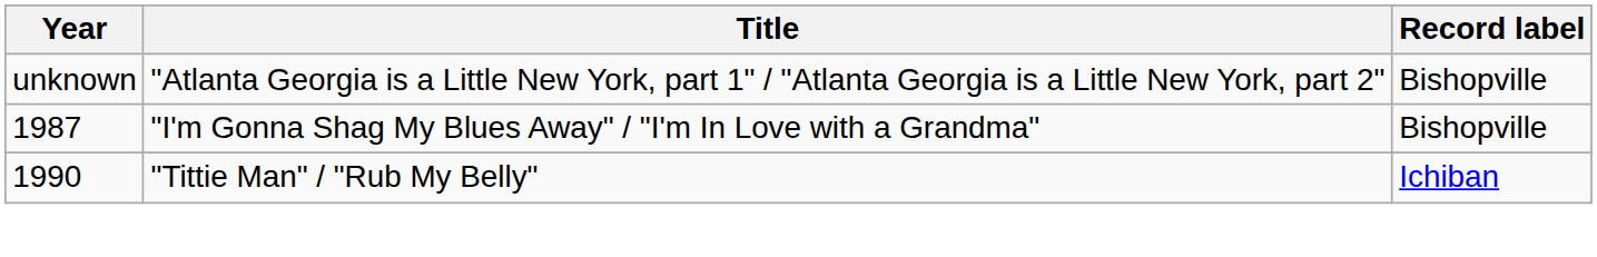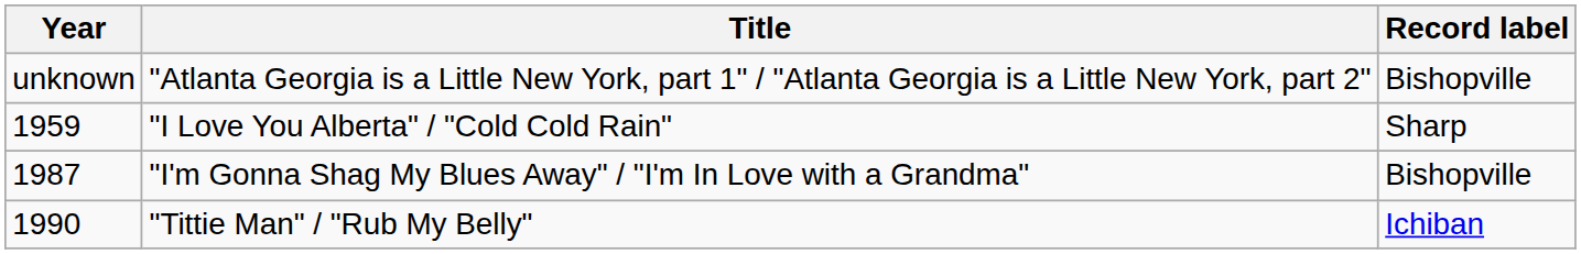 <table class="wikitable sortable">
 <tr>
 <th>Year</th>
 <th>Title</th>
 <th>Record label</th>
 </tr>
 <tr>
 <td>unknown</td>
 <td>"Atlanta Georgia is a Little New York, part 1" / "Atlanta Georgia is a Little New York, part 2"</td>
 <td style="text-align:left;">Bishopville</td>
 </tr>
 <tr>
+<td>1959</td>
+<td>"I Love You Alberta" / "Cold Cold Rain"</td>
+<td style="text-align:left;">Sharp</td>
+</tr>
+<tr>
 <td>1987</td>
 <td>"I'm Gonna Shag My Blues Away" / "I'm In Love with a Grandma"</td>
 <td style="text-align:left;">Bishopville</td>
 </tr>
 <tr>
 <td>1990</td>
 <td>"Tittie Man" / "Rub My Belly"</td>
 <td style="text-align:left;"><a href='#'>Ichiban</a></td>
 </tr>
 </table>
